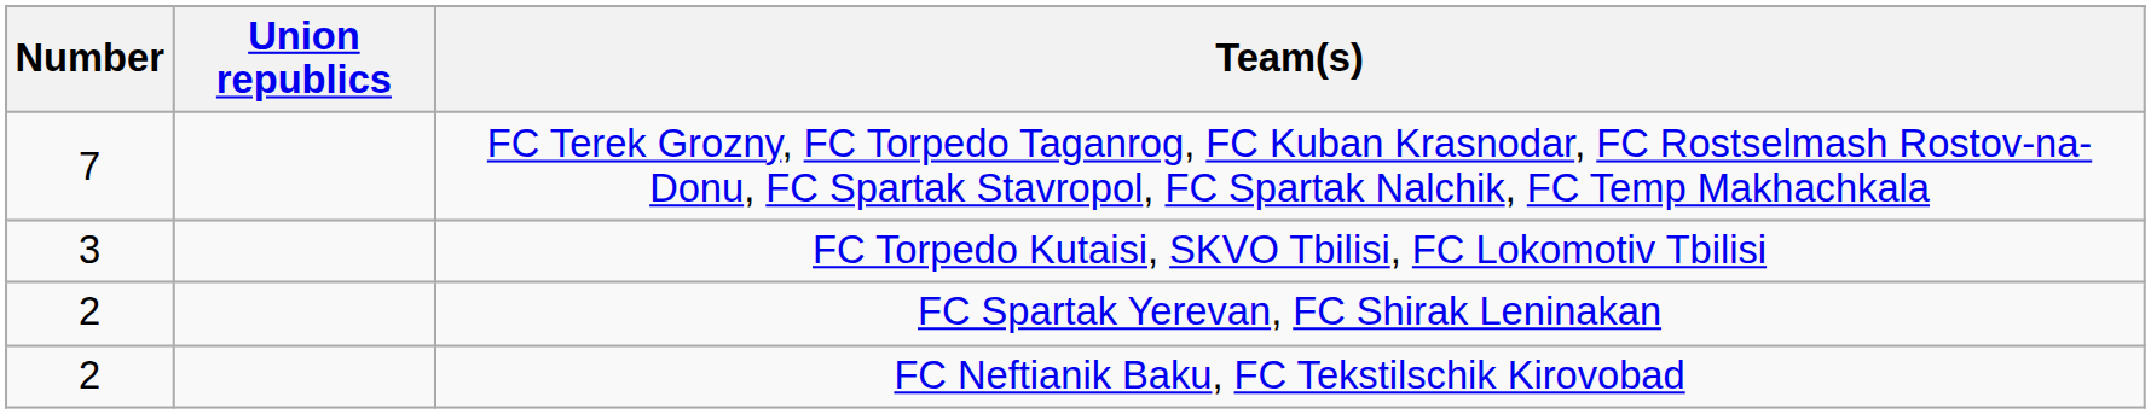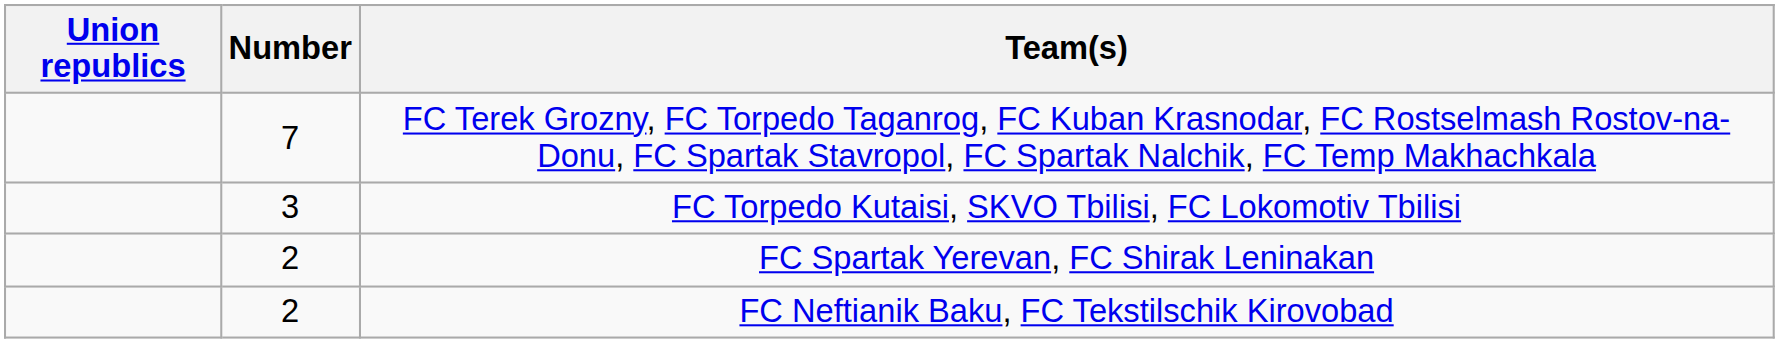 <table class="wikitable" style="text-align:center">
 <tr>
+<th><a href='#'>Union republics</a></th>
 <th>Number</th>
-<th><a href='#'>Union republics</a></th>
 <th>Team(s)</th>
 </tr>
 <tr>
+<td align="left"></td>
 <td rowspan="1">7</td>
-<td align="left"></td>
 <td><a href='#'>FC Terek Grozny</a>, <a href='#'>FC Torpedo Taganrog</a>, <a href='#'>FC Kuban Krasnodar</a>, <a href='#'>FC Rostselmash Rostov-na-Donu</a>, <a href='#'>FC Spartak Stavropol</a>, <a href='#'>FC Spartak Nalchik</a>, <a href='#'>FC Temp Makhachkala</a></td>
 </tr>
 <tr>
+<td align="left"></td>
 <td rowspan="1">3</td>
-<td align="left"></td>
 <td><a href='#'>FC Torpedo Kutaisi</a>, <a href='#'>SKVO Tbilisi</a>, <a href='#'>FC Lokomotiv Tbilisi</a></td>
 </tr>
 <tr>
+<td align="left"></td>
 <td rowspan="1">2</td>
-<td align="left"></td>
 <td><a href='#'>FC Spartak Yerevan</a>, <a href='#'>FC Shirak Leninakan</a></td>
 </tr>
 <tr>
+<td align="left"></td>
 <td rowspan="1">2</td>
-<td align="left"></td>
 <td><a href='#'>FC Neftianik Baku</a>, <a href='#'>FC Tekstilschik Kirovobad</a></td>
 </tr>
 </table>
